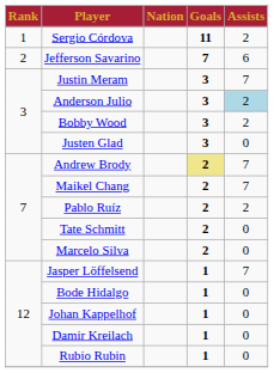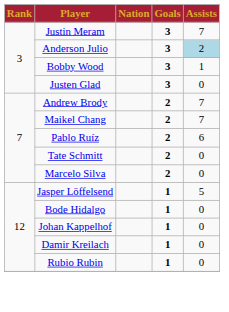 <table class="wikitable" style="font-size: 95%; text-align: center;">
 <tr>
 </tr>
 <tr>
 <th style="background:#A51E36; color:#DAAC27; text-align:center;">Rank</th>
 <th style="background:#A51E36; color:#DAAC27; text-align:center;">Player</th>
 <th style="background:#A51E36; color:#DAAC27; text-align:center;">Nation</th>
 <th style="background:#A51E36; color:#DAAC27; text-align:center;">Goals</th>
 <th style="background:#A51E36; color:#DAAC27; text-align:center;">Assists</th>
-</tr>
-<tr>
-<td rowspan="1">1</td>
-<td><a href='#'>Sergio Córdova</a></td>
-<td></td>
-<td><strong>11</strong></td>
-<td>2</td>
-</tr>
-<tr>
-<td rowspan="1">2</td>
-<td><a href='#'>Jefferson Savarino</a></td>
-<td></td>
-<td><strong>7</strong></td>
-<td>6</td>
 </tr>
 <tr>
 <td rowspan="4">3</td>
 <td><a href='#'>Justin Meram</a></td>
 <td></td>
 <td><strong>3</strong></td>
 <td>7</td>
 </tr>
 <tr>
 <td><a href='#'>Anderson Julio</a></td>
 <td></td>
 <td><strong>3</strong></td>
 <td style="background: lightblue;">2</td>
 </tr>
 <tr>
 <td><a href='#'>Bobby Wood</a></td>
 <td></td>
 <td><strong>3</strong></td>
-<td>2</td>
+<td>1</td>
 </tr>
 <tr>
 <td><a href='#'>Justen Glad</a></td>
 <td></td>
 <td><strong>3</strong></td>
 <td>0</td>
 </tr>
 <tr>
 <td rowspan="5">7</td>
 <td><a href='#'>Andrew Brody</a></td>
 <td></td>
-<td style="background: khaki;"><strong>2</strong></td>
+<td><strong>2</strong></td>
 <td>7</td>
 </tr>
 <tr>
 <td><a href='#'>Maikel Chang</a></td>
 <td></td>
 <td><strong>2</strong></td>
 <td>7</td>
 </tr>
 <tr>
 <td><a href='#'>Pablo Ruíz</a></td>
 <td></td>
 <td><strong>2</strong></td>
-<td>2</td>
+<td>6</td>
 </tr>
 <tr>
 <td><a href='#'>Tate Schmitt</a></td>
 <td></td>
 <td><strong>2</strong></td>
 <td>0</td>
 </tr>
 <tr>
 <td><a href='#'>Marcelo Silva</a></td>
 <td></td>
 <td><strong>2</strong></td>
 <td>0</td>
 </tr>
 <tr>
 <td rowspan="5">12</td>
 <td><a href='#'>Jasper Löffelsend</a></td>
 <td></td>
 <td><strong>1</strong></td>
-<td>7</td>
+<td>5</td>
 </tr>
 <tr>
 <td><a href='#'>Bode Hidalgo</a></td>
 <td></td>
 <td><strong>1</strong></td>
 <td>0</td>
 </tr>
 <tr>
 <td><a href='#'>Johan Kappelhof</a></td>
 <td></td>
 <td><strong>1</strong></td>
 <td>0</td>
 </tr>
 <tr>
 <td><a href='#'>Damir Kreilach</a></td>
 <td></td>
 <td><strong>1</strong></td>
 <td>0</td>
 </tr>
 <tr>
 <td><a href='#'>Rubio Rubin</a></td>
 <td></td>
 <td><strong>1</strong></td>
 <td>0</td>
 </tr>
 <tr>
 </tr>
 </table>
